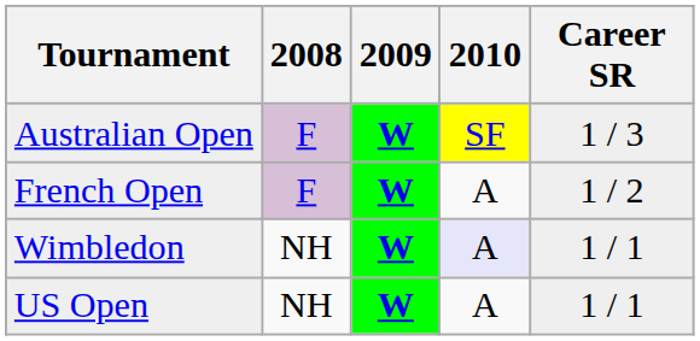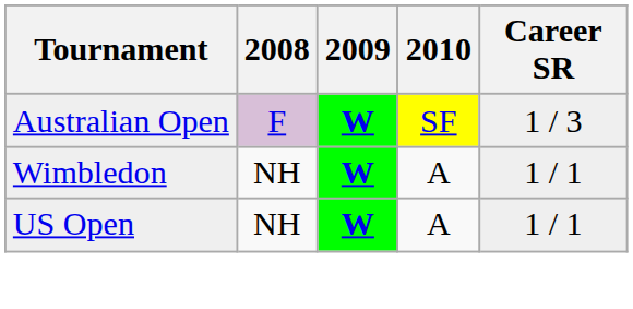 <table class="wikitable" style="text-align:center;font-size:100%">
 <tr>
 <th>Tournament</th>
 <th>2008</th>
 <th>2009</th>
 <th>2010</th>
 <th style="width:65px;">Career SR</th>
 </tr>
 <tr>
 <td style="background:#efefef; text-align:left;"><a href='#'>Australian Open</a></td>
 <td style="text-align:center; background:thistle;"><a href='#'>F</a></td>
 <td style="text-align:center; background:lime;"><strong><a href='#'>W</a></strong></td>
 <td style="text-align:center; background:yellow;"><a href='#'>SF</a></td>
 <td style="text-align:center; background:#efefef;">1 / 3</td>
 </tr>
 <tr>
-<td style="background:#efefef; text-align:left;"><a href='#'>French Open</a></td>
-<td style="text-align:center; background:thistle;"><a href='#'>F</a></td>
-<td style="text-align:center; background:lime;"><strong><a href='#'>W</a></strong></td>
-<td style="text-align:center;">A</td>
-<td style="text-align:center; background:#efefef;">1 / 2</td>
-</tr>
-<tr>
 <td style="background:#efefef; text-align:left;"><a href='#'>Wimbledon</a></td>
 <td style="text-align:center;">NH</td>
 <td style="text-align:center; background:lime;"><strong><a href='#'>W</a></strong></td>
-<td style="background: lavender; text-align:center;">A</td>
+<td style="text-align:center;">A</td>
 <td style="text-align:center; background:#efefef;">1 / 1</td>
 </tr>
 <tr>
 <td style="background:#efefef; text-align:left;"><a href='#'>US Open</a></td>
 <td style="text-align:center;">NH</td>
 <td style="text-align:center; background:lime;"><strong><a href='#'>W</a></strong></td>
 <td style="text-align:center;">A</td>
 <td style="text-align:center; background:#efefef;">1 / 1</td>
 </tr>
 </table>
